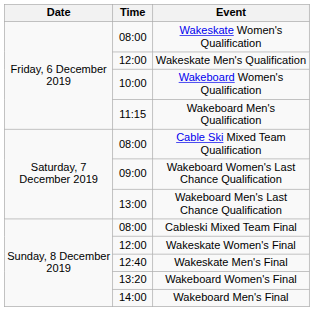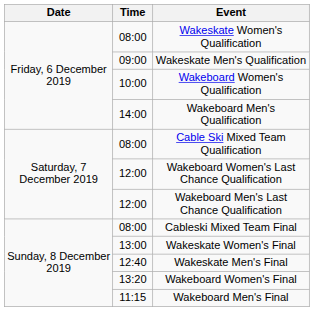 <table class = "wikitable" style="text-align:center;">
 <tr>
 <th width=150>Date</th>
 <th width=50>Time</th>
 <th width=220>Event</th>
 </tr>
 <tr>
 <td rowspan=4>Friday, 6 December 2019</td>
 <td>08:00</td>
 <td><a href='#'>Wakeskate</a> Women's Qualification</td>
 </tr>
 <tr>
-<td>12:00</td>
+<td>09:00</td>
 <td>Wakeskate Men's Qualification</td>
 </tr>
 <tr>
 <td>10:00</td>
 <td><a href='#'>Wakeboard</a> Women's Qualification</td>
 </tr>
 <tr>
-<td>11:15</td>
+<td>14:00</td>
 <td>Wakeboard Men's Qualification</td>
 </tr>
 <tr>
 <td rowspan=3>Saturday, 7 December 2019</td>
 <td>08:00</td>
 <td><a href='#'>Cable Ski</a> Mixed Team Qualification</td>
 </tr>
 <tr>
-<td>09:00</td>
+<td>12:00</td>
 <td>Wakeboard Women's Last Chance Qualification</td>
 </tr>
 <tr>
-<td>13:00</td>
+<td>12:00</td>
 <td>Wakeboard Men's Last Chance Qualification</td>
 </tr>
 <tr>
 <td rowspan=5>Sunday, 8 December 2019</td>
 <td>08:00</td>
 <td>Cableski Mixed Team Final</td>
 </tr>
 <tr>
-<td>12:00</td>
+<td>13:00</td>
 <td>Wakeskate Women's Final</td>
 </tr>
 <tr>
 <td>12:40</td>
 <td>Wakeskate Men's Final</td>
 </tr>
 <tr>
 <td>13:20</td>
 <td>Wakeboard Women's Final</td>
 </tr>
 <tr>
-<td>14:00</td>
+<td>11:15</td>
 <td>Wakeboard Men's Final</td>
 </tr>
 </table>
